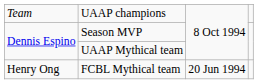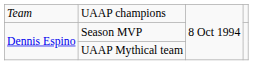 <table class=wikitable>
 <tr>
 <td><em>Team</em></td>
 <td>UAAP champions</td>
 <td align=right rowspan=3>8 Oct 1994</td>
 <td align=center></td>
 </tr>
 <tr>
 <td rowspan=2><a href='#'>Dennis Espino</a></td>
 <td>Season MVP</td>
 <td align=center rowspan=2></td>
 </tr>
 <tr>
 <td>UAAP Mythical team</td>
 </tr>
-<tr>
-<td>Henry Ong</td>
-<td>FCBL Mythical team</td>
-<td align=right>20 Jun 1994</td>
-<td align=center></td>
-</tr>
 </table>
